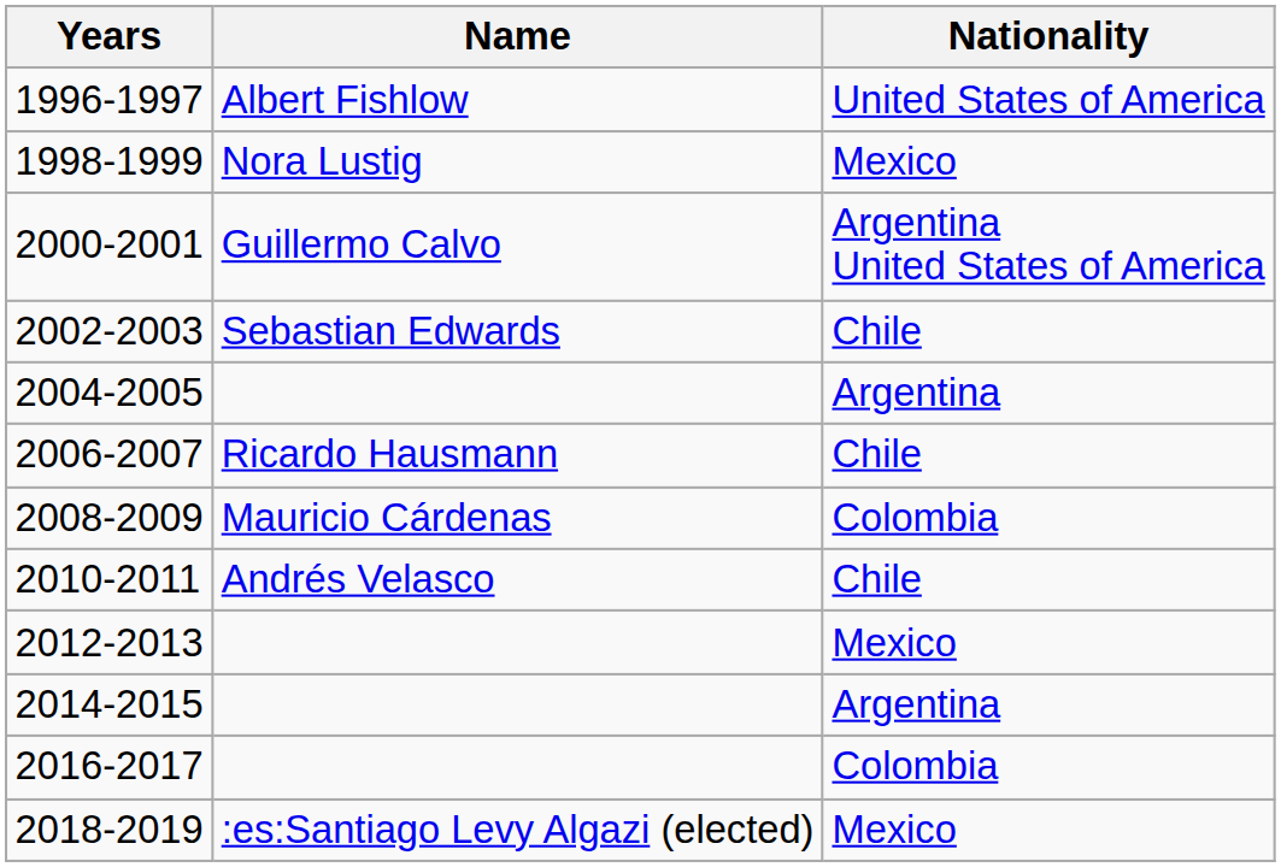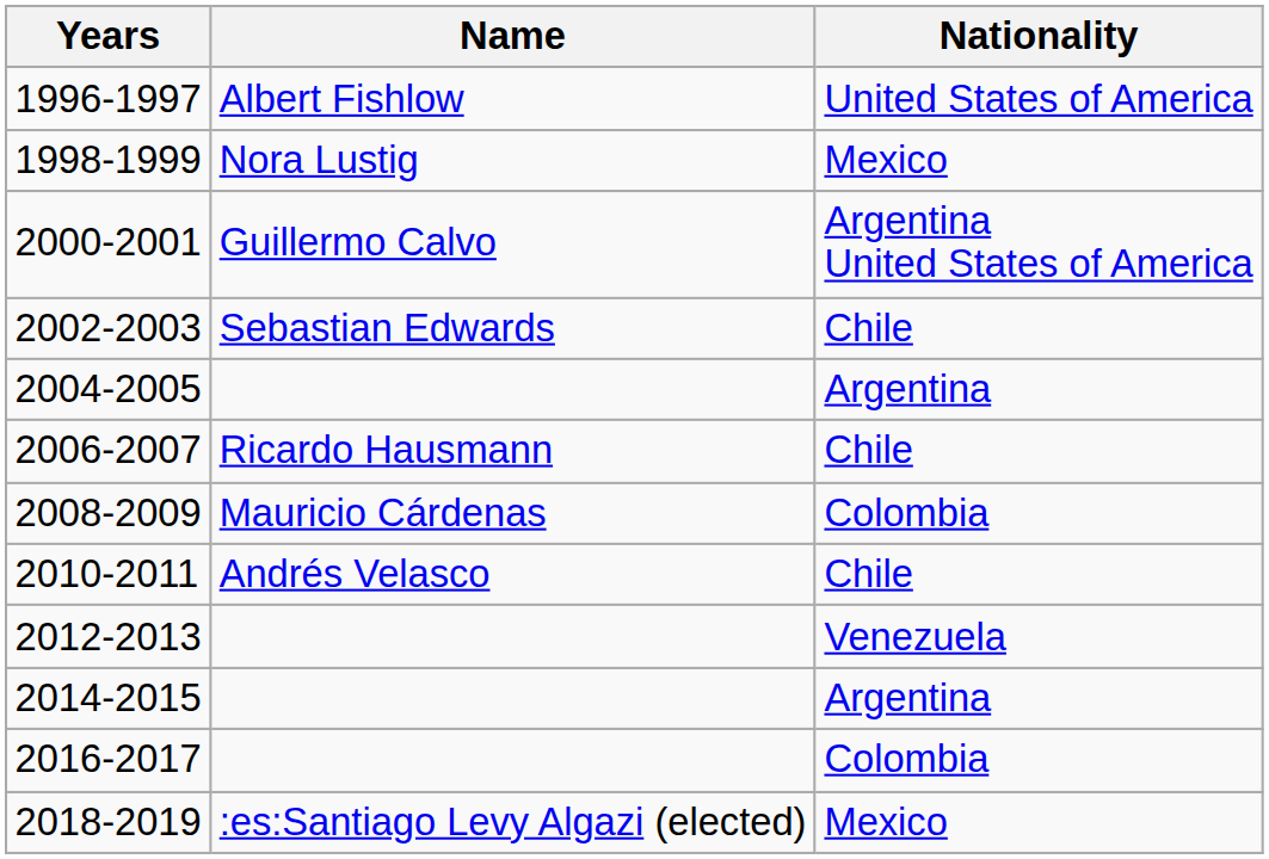 <table class="wikitable">
 <tr>
 <th>Years</th>
 <th>Name</th>
 <th>Nationality</th>
 </tr>
 <tr>
 <td>1996-1997</td>
 <td><a href='#'>Albert Fishlow</a></td>
 <td><a href='#'>United States of America</a></td>
 </tr>
 <tr>
 <td>1998-1999</td>
 <td><a href='#'>Nora Lustig</a></td>
 <td><a href='#'>Mexico</a></td>
 </tr>
 <tr>
 <td>2000-2001</td>
 <td><a href='#'>Guillermo Calvo</a></td>
 <td><a href='#'>Argentina</a><br><a href='#'>United States of America</a></td>
 </tr>
 <tr>
 <td>2002-2003</td>
 <td><a href='#'>Sebastian Edwards</a></td>
 <td><a href='#'>Chile</a></td>
 </tr>
 <tr>
 <td>2004-2005</td>
 <td></td>
 <td><a href='#'>Argentina</a></td>
 </tr>
 <tr>
 <td>2006-2007</td>
 <td><a href='#'>Ricardo Hausmann</a></td>
 <td><a href='#'>Chile</a></td>
 </tr>
 <tr>
 <td>2008-2009</td>
 <td><a href='#'>Mauricio Cárdenas</a></td>
 <td><a href='#'>Colombia</a></td>
 </tr>
 <tr>
 <td>2010-2011</td>
 <td><a href='#'>Andrés Velasco</a></td>
 <td><a href='#'>Chile</a></td>
 </tr>
 <tr>
 <td>2012-2013</td>
 <td></td>
-<td><a href='#'>Mexico</a></td>
+<td><a href='#'>Venezuela</a></td>
 </tr>
 <tr>
 <td>2014-2015</td>
 <td></td>
 <td><a href='#'>Argentina</a></td>
 </tr>
 <tr>
 <td>2016-2017</td>
 <td></td>
 <td><a href='#'>Colombia</a></td>
 </tr>
 <tr>
 <td>2018-2019</td>
 <td><a href='#'>:es:Santiago Levy Algazi</a> (elected)</td>
 <td><a href='#'>Mexico</a></td>
 </tr>
 </table>
